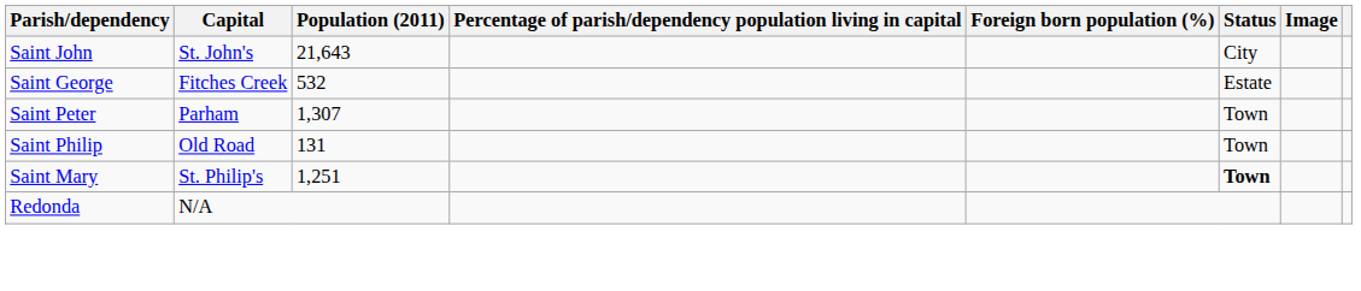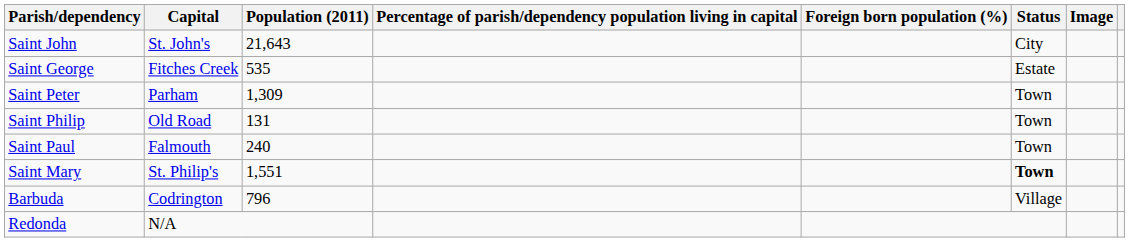 <table class="wikitable sortable">
 <tr>
 <th>Parish/dependency</th>
 <th>Capital</th>
 <th>Population (2011)</th>
 <th>Percentage of parish/dependency population living in capital</th>
 <th>Foreign born population (%)</th>
 <th>Status</th>
 <th>Image</th>
 <th></th>
 </tr>
 <tr>
 <td><a href='#'>Saint John</a></td>
 <td><a href='#'>St. John's</a></td>
 <td>21,643</td>
 <td></td>
 <td></td>
 <td>City</td>
 <td></td>
 <td></td>
 </tr>
 <tr>
 <td><a href='#'>Saint George</a></td>
 <td><a href='#'>Fitches Creek</a></td>
-<td>532</td>
+<td>535</td>
 <td></td>
 <td></td>
 <td>Estate</td>
 <td></td>
 <td></td>
 </tr>
 <tr>
 <td><a href='#'>Saint Peter</a></td>
 <td><a href='#'>Parham</a></td>
-<td>1,307</td>
+<td>1,309</td>
 <td></td>
 <td></td>
 <td>Town</td>
 <td></td>
 <td><strong></strong></td>
 </tr>
 <tr>
 <td><a href='#'>Saint Philip</a></td>
 <td><a href='#'>Old Road</a></td>
 <td>131</td>
 <td></td>
 <td></td>
 <td>Town</td>
 <td></td>
 <td></td>
 </tr>
 <tr>
+<td><a href='#'>Saint Paul</a></td>
+<td><a href='#'>Falmouth</a></td>
+<td>240</td>
+<td></td>
+<td></td>
+<td>Town</td>
+<td></td>
+<td></td>
+</tr>
+<tr>
 <td><a href='#'>Saint Mary</a></td>
 <td><a href='#'>St. Philip's</a></td>
-<td>1,251</td>
+<td>1,551</td>
 <td></td>
 <td></td>
 <td><strong>Town</strong></td>
+<td></td>
+<td></td>
+</tr>
+<tr>
+<td><a href='#'>Barbuda</a></td>
+<td><a href='#'>Codrington</a></td>
+<td>796</td>
+<td></td>
+<td></td>
+<td>Village</td>
 <td></td>
 <td></td>
 </tr>
 <tr>
 <td><a href='#'>Redonda</a></td>
 <td colspan="2">N/A</td>
 <td></td>
 <td colspan="2"></td>
 <td></td>
 <td></td>
 </tr>
 </table>
